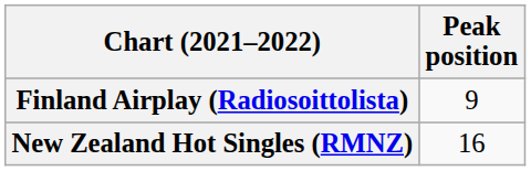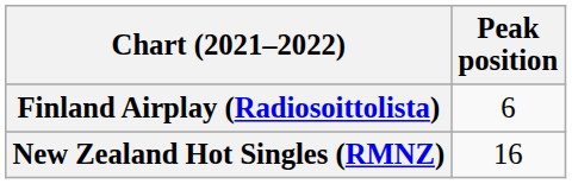 <table class="wikitable plainrowheaders" style="text-align:center">
 <tr>
 <th scope="col">Chart (2021–2022)</th>
 <th scope="col">Peak<br>position</th>
 </tr>
 <tr>
 <th scope="row">Finland Airplay (<a href='#'>Radiosoittolista</a>)</th>
-<td>9</td>
+<td>6</td>
 </tr>
 <tr>
 <th scope="row">New Zealand Hot Singles (<a href='#'>RMNZ</a>)</th>
 <td>16</td>
 </tr>
 </table>
